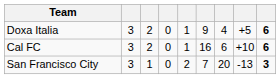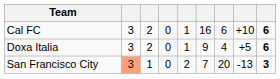 <table class=wikitable style="text-align:center">
 <tr>
 <th style="width:165px;">Team</th>
 <th width="20"></th>
 <th width="20"></th>
 <th width="20"></th>
 <th width="20"></th>
 <th width="20"></th>
 <th width="20"></th>
 <th width="20"></th>
 <th width="20"></th>
 </tr>
 <tr>
+<td align=left> Cal FC</td>
+<td>3</td>
+<td>2</td>
+<td>0</td>
+<td>1</td>
+<td>16</td>
+<td>6</td>
+<td>+10</td>
+<td><strong>6 </strong></td>
+</tr>
+<tr>
 <td align=left> Doxa Italia</td>
 <td>3</td>
 <td>2</td>
 <td>0</td>
 <td>1</td>
 <td>9</td>
 <td>4</td>
 <td>+5</td>
 <td><strong>6 </strong></td>
 </tr>
 <tr>
-<td align=left> Cal FC</td>
-<td>3</td>
-<td>2</td>
-<td>0</td>
-<td>1</td>
-<td>16</td>
-<td>6</td>
-<td>+10</td>
-<td><strong>6 </strong></td>
-</tr>
-<tr>
 <td align=left> San Francisco City</td>
-<td>3</td>
+<td style="background: lightsalmon;">3</td>
 <td>1</td>
 <td>0</td>
 <td>2</td>
 <td>7</td>
 <td>20</td>
 <td>-13</td>
 <td><strong>3 </strong></td>
 </tr>
 </table>
